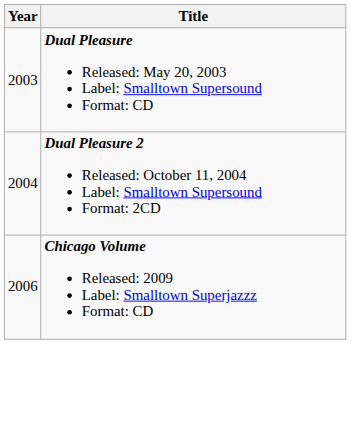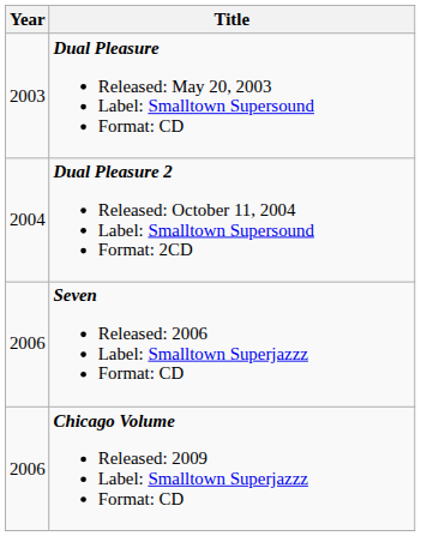 <table class="wikitable">
 <tr>
 <th>Year</th>
 <th style="width:225px;">Title</th>
 </tr>
 <tr>
 <td>2003</td>
 <td style="width:20em"><strong><em>Dual Pleasure</em></strong><br><ul><li>Released: May 20, 2003</li><li>Label: <a href='#'>Smalltown Supersound</a> </li><li>Format: CD</li></ul></td>
 </tr>
 <tr>
 <td>2004</td>
 <td style="width:20em"><strong><em>Dual Pleasure 2</em></strong><br><ul><li>Released: October 11, 2004</li><li>Label: <a href='#'>Smalltown Supersound</a> </li><li>Format: 2CD</li></ul></td>
 </tr>
 <tr>
 <td>2006</td>
+<td style="width:20em"><strong><em>Seven</em></strong><br><ul><li>Released: 2006</li><li>Label: <a href='#'>Smalltown Superjazzz</a> </li><li>Format: CD</li></ul></td>
+</tr>
+<tr>
+<td>2006</td>
 <td style="width:20em"><strong><em>Chicago Volume</em></strong><br><ul><li>Released: 2009</li><li>Label: <a href='#'>Smalltown Superjazzz</a> </li><li>Format: CD</li></ul></td>
 </tr>
 </table>
